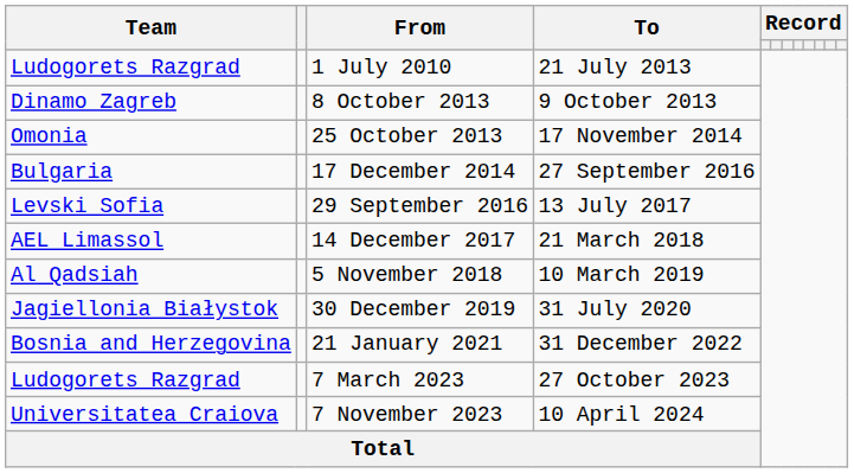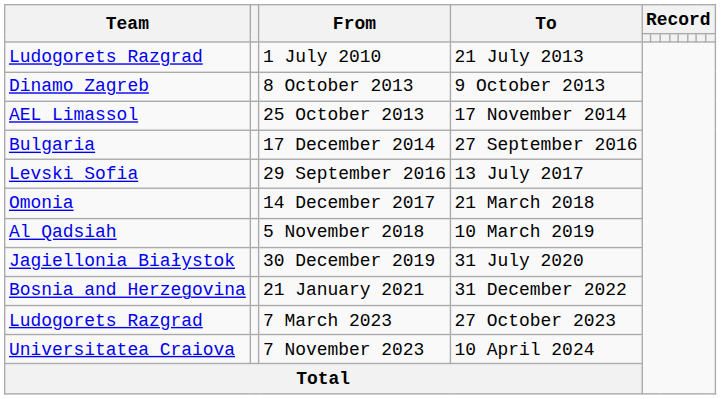 <table class="wikitable" style="text-align: center">
 <tr>
 <th rowspan="2">Team</th>
 <th rowspan="2"></th>
 <th rowspan="2">From</th>
 <th rowspan="2">To</th>
 <th colspan="8">Record</th>
 </tr>
 <tr>
 <th></th>
 <th></th>
 <th></th>
 <th></th>
 <th></th>
 <th></th>
 <th></th>
 <th></th>
 </tr>
 <tr>
 <td align=left><a href='#'>Ludogorets Razgrad</a></td>
 <td align=center></td>
 <td align=left>1 July 2010</td>
 <td align=left>21 July 2013<br></td>
 </tr>
 <tr>
 <td align=left><a href='#'>Dinamo Zagreb</a></td>
 <td align=center></td>
 <td align=left>8 October 2013</td>
 <td align=left>9 October 2013<br></td>
 </tr>
 <tr>
-<td align=left><a href='#'>Omonia</a></td>
+<td align=left><a href='#'>AEL Limassol</a></td>
 <td align=center></td>
 <td align=left>25 October 2013</td>
 <td align=left>17 November 2014<br></td>
 </tr>
 <tr>
 <td align=left><a href='#'>Bulgaria</a></td>
 <td align=center></td>
 <td align=left>17 December 2014</td>
 <td align=left>27 September 2016<br></td>
 </tr>
 <tr>
 <td align=left><a href='#'>Levski Sofia</a></td>
 <td align=center></td>
 <td align=left>29 September 2016</td>
 <td align=left>13 July 2017<br></td>
 </tr>
 <tr>
-<td align=left><a href='#'>AEL Limassol</a></td>
+<td align=left><a href='#'>Omonia</a></td>
 <td align=center></td>
 <td align=left>14 December 2017</td>
 <td align=left>21 March 2018<br></td>
 </tr>
 <tr>
 <td align=left><a href='#'>Al Qadsiah</a></td>
 <td align=center></td>
 <td align=left>5 November 2018</td>
 <td align=left>10 March 2019<br></td>
 </tr>
 <tr>
 <td align=left><a href='#'>Jagiellonia Białystok</a></td>
 <td align=center></td>
 <td align=left>30 December 2019</td>
 <td align=left>31 July 2020<br></td>
 </tr>
 <tr>
 <td align=left><a href='#'>Bosnia and Herzegovina</a></td>
 <td align=center></td>
 <td align=left>21 January 2021</td>
 <td align=left>31 December 2022<br></td>
 </tr>
 <tr>
 <td align=left><a href='#'>Ludogorets Razgrad</a></td>
 <td align=center></td>
 <td align=left>7 March 2023</td>
 <td align=left>27 October 2023<br></td>
 </tr>
 <tr>
 <td align=left><a href='#'>Universitatea Craiova</a></td>
 <td align=center></td>
 <td align=left>7 November 2023</td>
 <td align=left>10 April 2024<br></td>
 </tr>
 <tr>
 <th colspan="4">Total<br></th>
 </tr>
 </table>
